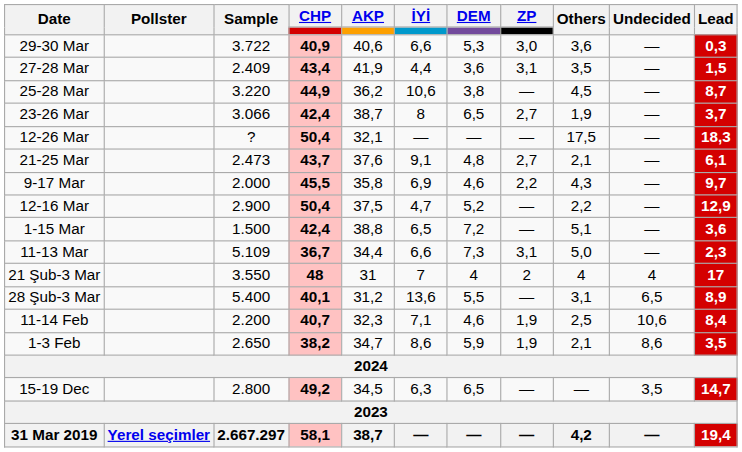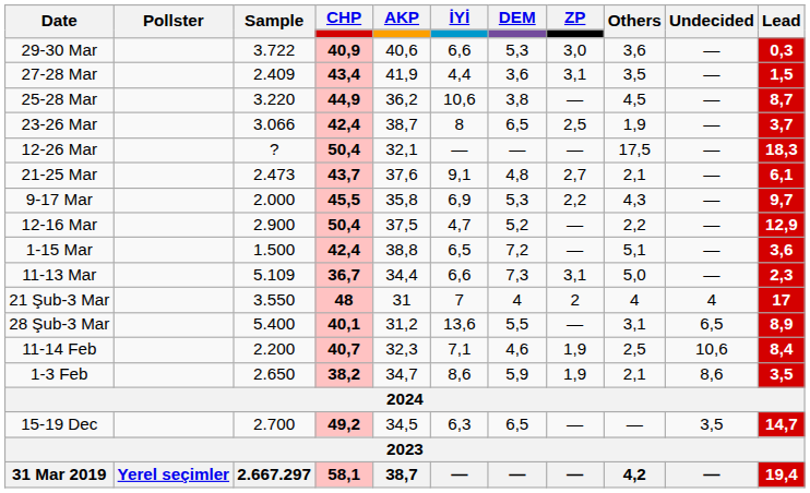 <table class="wikitable mw-collapsible" style="text-align:center; font-size:85%; line-height:14px;">
 <tr>
 <th rowspan="2">Date</th>
 <th rowspan="2">Pollster</th>
 <th rowspan="2">Sample</th>
 <th style="width:3em;"><a href='#'>CHP</a></th>
 <th style="width:3em;"><a href='#'>AKP</a></th>
 <th style="width:3em;"><a href='#'>İYİ</a></th>
 <th style="width:3em;"><a href='#'>DEM</a></th>
 <th style="width:3em;"><a href='#'>ZP</a></th>
 <th rowspan="2">Others</th>
 <th rowspan="2">Undecided</th>
 <th rowspan="2">Lead</th>
 </tr>
 <tr>
 <th style="background:#d40000;"></th>
 <th style="background:#fda000;"></th>
 <th style="background:#0099cc;"></th>
 <th style="background:#734B9C;"></th>
 <th style="background:#000000;"></th>
 </tr>
 <tr>
 <td>29-30 Mar</td>
 <td></td>
 <td>3.722</td>
 <td style="background:#FFC2C2"><strong>40,9</strong></td>
 <td>40,6</td>
 <td>6,6</td>
 <td>5,3</td>
 <td>3,0</td>
 <td>3,6</td>
 <td>—</td>
 <th style="background:#d40000; color:white;">0,3</th>
 </tr>
 <tr>
 <td>27-28 Mar</td>
 <td></td>
 <td>2.409</td>
 <td style="background:#FFC2C2"><strong>43,4</strong></td>
 <td>41,9</td>
 <td>4,4</td>
 <td>3,6</td>
 <td>3,1</td>
 <td>3,5</td>
 <td>—</td>
 <th style="background:#d40000; color:white;">1,5</th>
 </tr>
 <tr>
 <td>25-28 Mar</td>
 <td></td>
 <td>3.220</td>
 <td style="background:#FFC2C2"><strong>44,9</strong></td>
 <td>36,2</td>
 <td>10,6</td>
 <td>3,8</td>
 <td>—</td>
 <td>4,5</td>
 <td>—</td>
 <th style="background:#d40000; color:white;">8,7</th>
 </tr>
 <tr>
 <td>23-26 Mar</td>
 <td></td>
 <td>3.066</td>
 <td style="background:#FFC2C2"><strong>42,4</strong></td>
 <td>38,7</td>
 <td>8</td>
 <td>6,5</td>
-<td>2,7</td>
+<td>2,5</td>
 <td>1,9</td>
 <td>—</td>
 <th style="background:#d40000; color:white;">3,7</th>
 </tr>
 <tr>
 <td>12-26 Mar</td>
 <td></td>
 <td>?</td>
 <td style="background:#FFC2C2"><strong>50,4</strong></td>
 <td>32,1</td>
 <td>—</td>
 <td>—</td>
 <td>—</td>
 <td>17,5</td>
 <td>—</td>
 <th style="background:#d40000; color:white;">18,3</th>
 </tr>
 <tr>
 <td>21-25 Mar</td>
 <td></td>
 <td>2.473</td>
 <td style="background:#FFC2C2"><strong>43,7</strong></td>
 <td>37,6</td>
 <td>9,1</td>
 <td>4,8</td>
 <td>2,7</td>
 <td>2,1</td>
 <td>—</td>
 <th style="background:#d40000; color:white;">6,1</th>
 </tr>
 <tr>
 <td>9-17 Mar</td>
 <td></td>
 <td>2.000</td>
 <td style="background:#FFC2C2"><strong>45,5</strong></td>
 <td>35,8</td>
 <td>6,9</td>
-<td>4,6</td>
+<td>5,3</td>
 <td>2,2</td>
 <td>4,3</td>
 <td>—</td>
 <th style="background:#d40000; color:white;">9,7</th>
 </tr>
 <tr>
 <td>12-16 Mar</td>
 <td></td>
 <td>2.900</td>
 <td style="background:#FFC2C2"><strong>50,4</strong></td>
 <td>37,5</td>
 <td>4,7</td>
 <td>5,2</td>
 <td>—</td>
 <td>2,2</td>
 <td>—</td>
 <th style="background:#d40000; color:white;">12,9</th>
 </tr>
 <tr>
 <td>1-15 Mar</td>
 <td></td>
 <td>1.500</td>
 <td style="background:#FFC2C2"><strong>42,4</strong></td>
 <td>38,8</td>
 <td>6,5</td>
 <td>7,2</td>
 <td>—</td>
 <td>5,1</td>
 <td>—</td>
 <th style="background:#d40000; color:white;">3,6</th>
 </tr>
 <tr>
 <td>11-13 Mar</td>
 <td></td>
 <td>5.109</td>
 <td style="background:#FFC2C2"><strong>36,7</strong></td>
 <td>34,4</td>
 <td>6,6</td>
 <td>7,3</td>
 <td>3,1</td>
 <td>5,0</td>
 <td>—</td>
 <th style="background:#d40000; color:white;">2,3</th>
 </tr>
 <tr>
 <td>21 Şub-3 Mar</td>
 <td></td>
 <td>3.550</td>
 <td style="background:#FFC2C2"><strong>48</strong></td>
 <td>31</td>
 <td>7</td>
 <td>4</td>
 <td>2</td>
 <td>4</td>
 <td>4</td>
 <th style="background:#d40000; color:white;">17</th>
 </tr>
 <tr>
 <td>28 Şub-3 Mar</td>
 <td></td>
 <td>5.400</td>
 <td style="background:#FFC2C2"><strong>40,1</strong></td>
 <td>31,2</td>
 <td>13,6</td>
 <td>5,5</td>
 <td>—</td>
 <td>3,1</td>
 <td>6,5</td>
 <th style="background:#d40000; color:white;">8,9</th>
 </tr>
 <tr>
 <td>11-14 Feb</td>
 <td></td>
 <td>2.200</td>
 <td style="background:#FFC2C2"><strong>40,7</strong></td>
 <td>32,3</td>
 <td>7,1</td>
 <td>4,6</td>
 <td>1,9</td>
 <td>2,5</td>
 <td>10,6</td>
 <th style="background:#d40000; color:white;">8,4</th>
 </tr>
 <tr>
 <td>1-3 Feb</td>
 <td></td>
 <td>2.650</td>
 <td style="background:#FFC2C2"><strong>38,2</strong></td>
 <td>34,7</td>
 <td>8,6</td>
 <td>5,9</td>
 <td>1,9</td>
 <td>2,1</td>
 <td>8,6</td>
 <th style="background:#d40000; color:white;">3,5</th>
 </tr>
 <tr>
 <th colspan="11">2024</th>
 </tr>
 <tr>
 <td>15-19 Dec</td>
 <td></td>
-<td>2.800</td>
+<td>2.700</td>
 <td style="background:#FFC2C2"><strong>49,2</strong></td>
 <td>34,5</td>
 <td>6,3</td>
 <td>6,5</td>
 <td>—</td>
 <td>—</td>
 <td>3,5</td>
 <th style="background:#d40000; color:white;">14,7</th>
 </tr>
 <tr>
 <th colspan="11">2023</th>
 </tr>
 <tr>
 <th>31 Mar 2019</th>
 <th><a href='#'>Yerel seçimler</a></th>
 <th>2.667.297</th>
 <th style="background:#FFC2C2"><strong>58,1</strong></th>
 <th>38,7</th>
 <th>—</th>
 <th>—</th>
 <th>—</th>
 <th>4,2</th>
 <th>—</th>
 <th style="background:#d40000; color:white;">19,4</th>
 </tr>
 </table>
